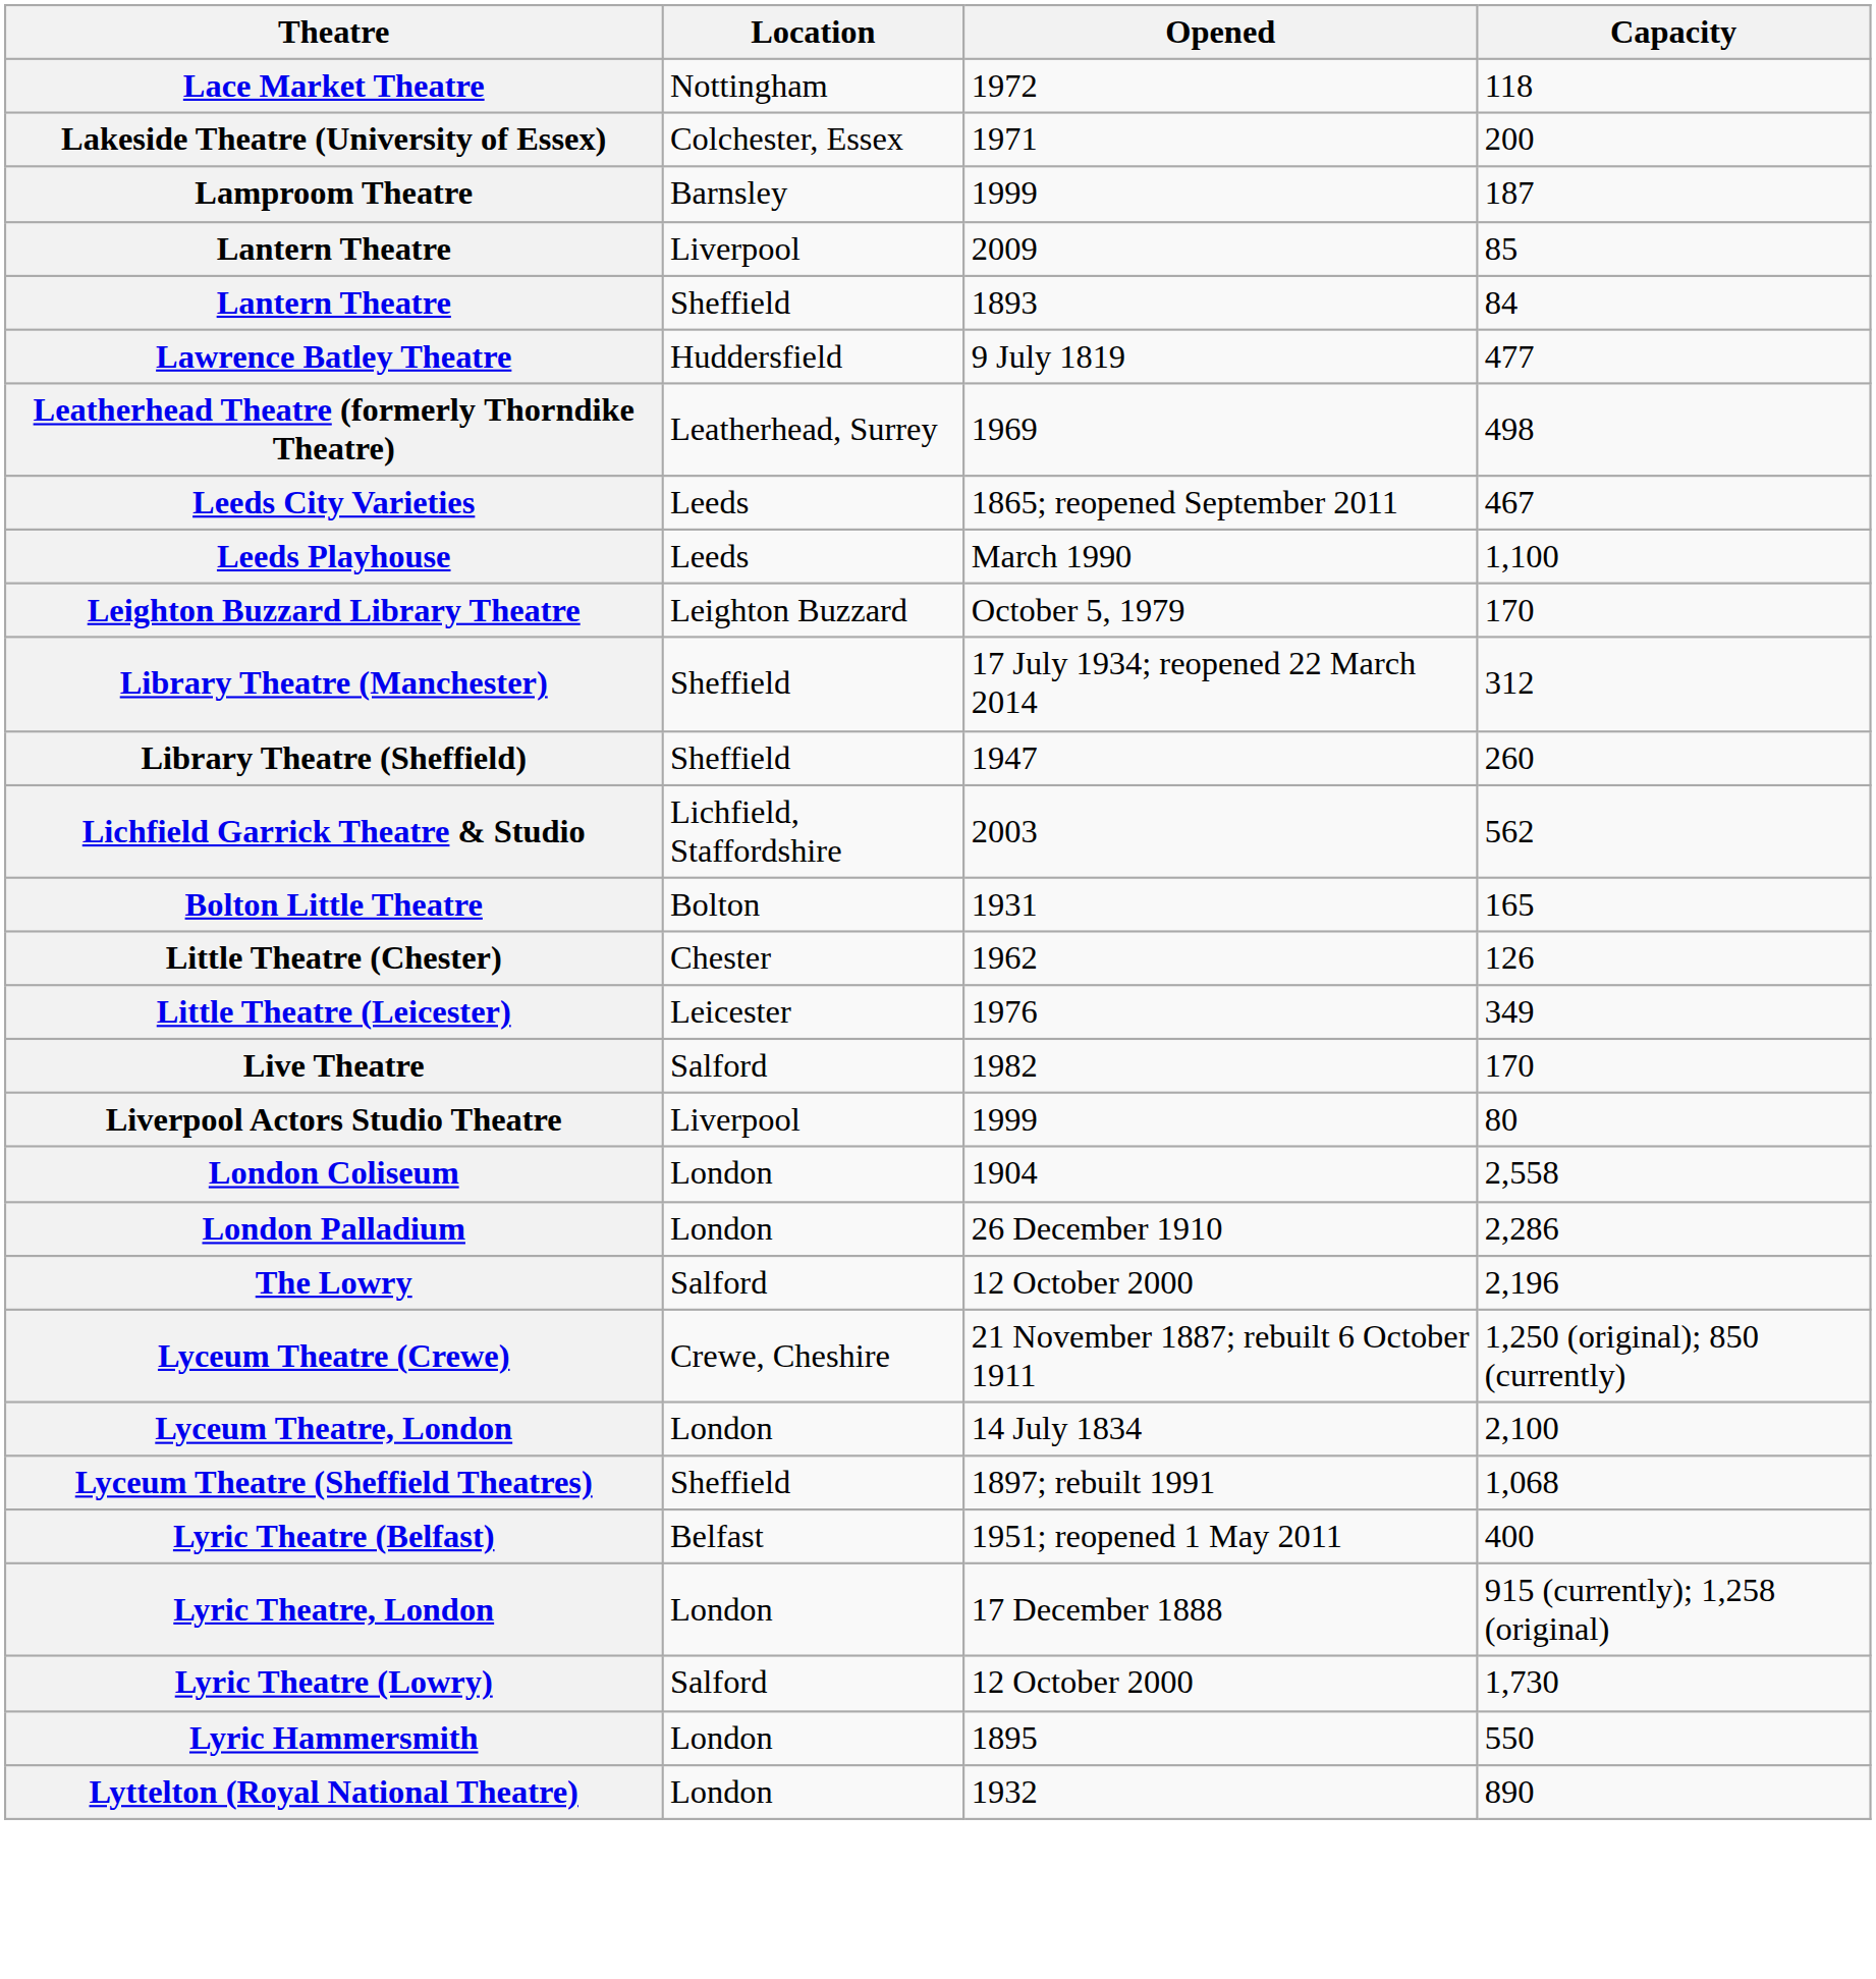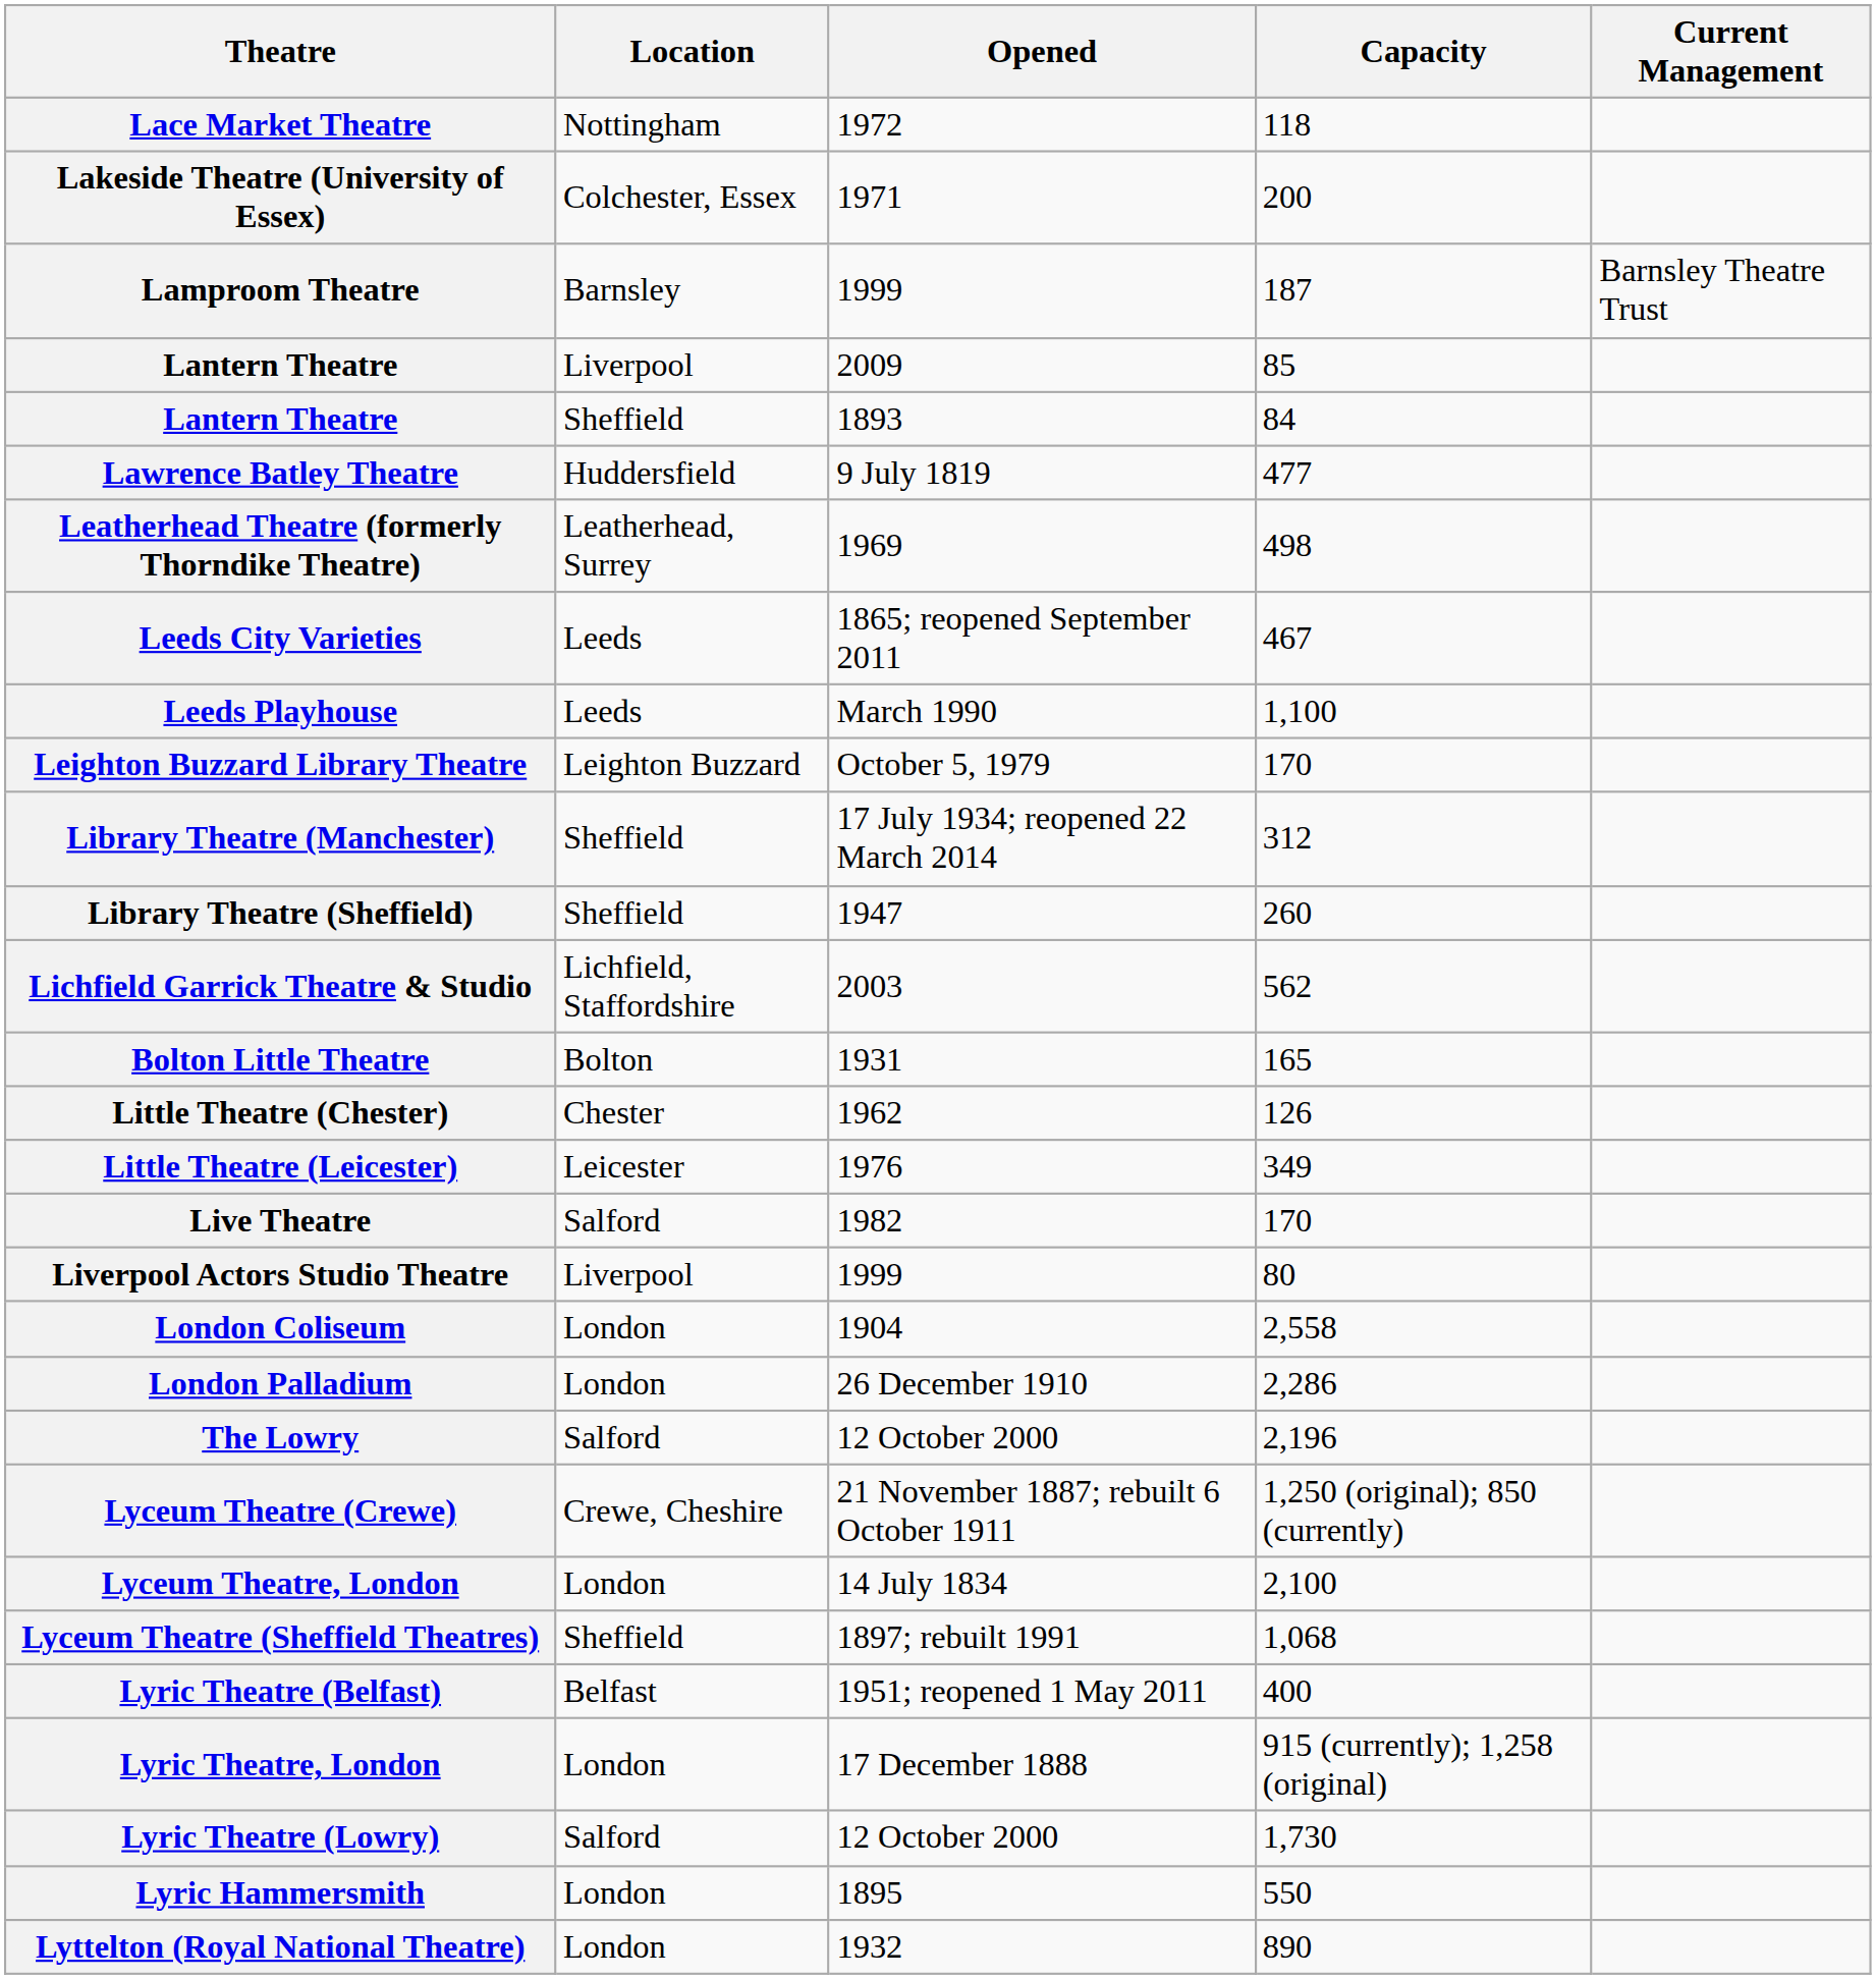 <table class="wikitable" style="font-size:96%; text-align:left;">
 <tr>
 <th>Theatre</th>
 <th>Location</th>
 <th>Opened</th>
 <th>Capacity</th>
+<th>Current Management</th>
 </tr>
 <tr>
 <th><a href='#'>Lace Market Theatre</a></th>
 <td>Nottingham</td>
 <td>1972</td>
 <td>118</td>
+<td></td>
 </tr>
 <tr>
 <th>Lakeside Theatre (University of Essex)</th>
 <td>Colchester, Essex</td>
 <td>1971</td>
 <td>200</td>
+<td></td>
 </tr>
 <tr>
 <th>Lamproom Theatre</th>
 <td>Barnsley</td>
 <td>1999</td>
 <td>187</td>
+<td>Barnsley Theatre Trust</td>
 </tr>
 <tr>
 <th>Lantern Theatre</th>
 <td>Liverpool</td>
 <td>2009</td>
 <td>85</td>
+<td></td>
 </tr>
 <tr>
 <th><a href='#'>Lantern Theatre</a></th>
 <td>Sheffield</td>
 <td>1893</td>
 <td>84</td>
+<td></td>
 </tr>
 <tr>
 <th><a href='#'>Lawrence Batley Theatre</a></th>
 <td>Huddersfield</td>
 <td>9 July 1819</td>
 <td>477</td>
+<td></td>
 </tr>
 <tr>
 <th><a href='#'>Leatherhead Theatre</a> (formerly <strong>Thorndike Theatre</strong>)</th>
 <td>Leatherhead, Surrey</td>
 <td>1969</td>
 <td>498</td>
+<td></td>
 </tr>
 <tr>
 <th><a href='#'>Leeds City Varieties</a></th>
 <td>Leeds</td>
 <td>1865; reopened September 2011</td>
 <td>467</td>
+<td></td>
 </tr>
 <tr>
 <th><a href='#'>Leeds Playhouse</a></th>
 <td>Leeds</td>
 <td>March 1990</td>
 <td>1,100</td>
+<td></td>
 </tr>
 <tr>
 <th><a href='#'>Leighton Buzzard Library Theatre</a></th>
 <td>Leighton Buzzard</td>
 <td>October 5, 1979</td>
 <td>170</td>
+<td></td>
 </tr>
 <tr>
 <th><a href='#'>Library Theatre (Manchester)</a></th>
 <td>Sheffield</td>
 <td>17 July 1934; reopened 22 March 2014</td>
 <td>312</td>
+<td></td>
 </tr>
 <tr>
 <th>Library Theatre (Sheffield)</th>
 <td>Sheffield</td>
 <td>1947</td>
 <td>260</td>
+<td></td>
 </tr>
 <tr>
 <th><a href='#'>Lichfield Garrick Theatre</a> & Studio</th>
 <td>Lichfield, Staffordshire</td>
 <td>2003</td>
 <td>562</td>
+<td></td>
 </tr>
 <tr>
 <th><a href='#'>Bolton Little Theatre</a></th>
 <td>Bolton</td>
 <td>1931</td>
 <td>165</td>
+<td></td>
 </tr>
 <tr>
 <th>Little Theatre (Chester)</th>
 <td>Chester</td>
 <td>1962</td>
 <td>126</td>
+<td></td>
 </tr>
 <tr>
 <th><a href='#'>Little Theatre (Leicester)</a></th>
 <td>Leicester</td>
 <td>1976</td>
 <td>349</td>
+<td></td>
 </tr>
 <tr>
 <th>Live Theatre</th>
 <td>Salford</td>
 <td>1982</td>
 <td>170</td>
+<td></td>
 </tr>
 <tr>
 <th>Liverpool Actors Studio Theatre</th>
 <td>Liverpool</td>
 <td>1999</td>
 <td>80</td>
+<td></td>
 </tr>
 <tr>
 <th><a href='#'>London Coliseum</a></th>
 <td>London</td>
 <td>1904</td>
 <td>2,558</td>
+<td></td>
 </tr>
 <tr>
 <th><a href='#'>London Palladium</a></th>
 <td>London</td>
 <td>26 December 1910</td>
 <td>2,286</td>
+<td></td>
 </tr>
 <tr>
 <th><a href='#'>The Lowry</a></th>
 <td>Salford</td>
 <td>12 October 2000</td>
 <td>2,196</td>
+<td></td>
 </tr>
 <tr>
 <th><a href='#'>Lyceum Theatre (Crewe)</a></th>
 <td>Crewe, Cheshire</td>
 <td>21 November 1887; rebuilt 6 October 1911</td>
 <td>1,250 (original); 850 (currently)</td>
+<td></td>
 </tr>
 <tr>
 <th><a href='#'>Lyceum Theatre, London</a></th>
 <td>London</td>
 <td>14 July 1834</td>
 <td>2,100</td>
+<td></td>
 </tr>
 <tr>
 <th><a href='#'>Lyceum Theatre (Sheffield Theatres)</a></th>
 <td>Sheffield</td>
 <td>1897; rebuilt 1991</td>
 <td>1,068</td>
+<td></td>
 </tr>
 <tr>
 <th><a href='#'>Lyric Theatre (Belfast)</a></th>
 <td>Belfast</td>
 <td>1951; reopened 1 May 2011</td>
 <td>400</td>
+<td></td>
 </tr>
 <tr>
 <th><a href='#'>Lyric Theatre, London</a></th>
 <td>London</td>
 <td>17 December 1888</td>
 <td>915 (currently); 1,258 (original)</td>
+<td></td>
 </tr>
 <tr>
 <th><a href='#'>Lyric Theatre (Lowry)</a></th>
 <td>Salford</td>
 <td>12 October 2000</td>
 <td>1,730</td>
+<td></td>
 </tr>
 <tr>
 <th><a href='#'>Lyric Hammersmith</a></th>
 <td>London</td>
 <td>1895</td>
 <td>550</td>
+<td></td>
 </tr>
 <tr>
 <th><a href='#'>Lyttelton (Royal National Theatre)</a></th>
 <td>London</td>
 <td>1932</td>
 <td>890</td>
+<td></td>
 </tr>
 </table>
